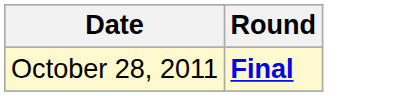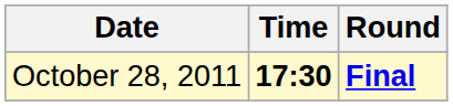 <table class="wikitable">
 <tr>
 <th>Date</th>
+<th>Time</th>
 <th>Round</th>
 </tr>
 <tr style=background:lemonchiffon>
 <td>October 28, 2011</td>
+<td><strong>17:30</strong></td>
 <td><strong><a href='#'>Final</a></strong></td>
 </tr>
 </table>
